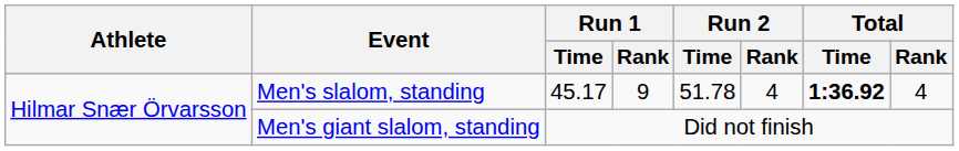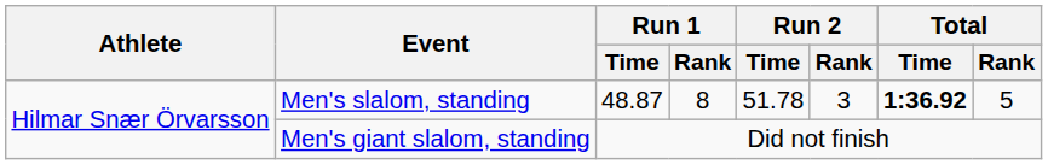 <table class="wikitable" style="font-size:90%">
 <tr>
 <th rowspan=2>Athlete</th>
 <th rowspan=2>Event</th>
 <th colspan=2>Run 1</th>
 <th colspan=2>Run 2</th>
 <th colspan=2>Total</th>
 </tr>
 <tr style="font-size:95%">
 <th>Time</th>
 <th>Rank</th>
 <th>Time</th>
 <th>Rank</th>
 <th>Time</th>
 <th>Rank</th>
 </tr>
 <tr align=center>
 <td align=left rowspan=2><a href='#'>Hilmar Snær Örvarsson</a></td>
 <td align=left><a href='#'>Men's slalom, standing</a></td>
-<td>45.17</td>
-<td>9</td>
+<td>48.87</td>
+<td>8</td>
 <td>51.78</td>
-<td>4</td>
+<td>3</td>
 <td><strong>1:36.92</strong></td>
-<td>4</td>
+<td>5</td>
 </tr>
 <tr align=center>
 <td align=left><a href='#'>Men's giant slalom, standing</a></td>
 <td colspan=6>Did not finish</td>
 </tr>
 </table>
